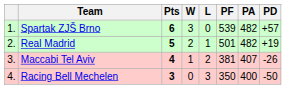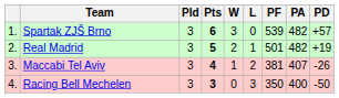 <table class="wikitable" style="text-align:center">
 <tr>
 <th width=15></th>
 <th width=220>Team</th>
+<th width=20>Pld</th>
 <th width=20>Pts</th>
 <th width=20>W</th>
 <th width=20>L</th>
 <th width=20>PF</th>
 <th width=20>PA</th>
 <th width=20>PD</th>
 </tr>
 <tr style="background: #ccffcc;">
 <td>1.</td>
 <td align=left> <a href='#'>Spartak ZJŠ Brno</a></td>
+<td>3</td>
 <td><strong>6</strong></td>
 <td>3</td>
 <td>0</td>
 <td>539</td>
 <td>482</td>
 <td>+57</td>
 </tr>
 <tr style="background: #ccffcc;">
 <td>2.</td>
 <td align=left> <a href='#'>Real Madrid</a></td>
+<td>3</td>
 <td><strong>5</strong></td>
 <td>2</td>
 <td>1</td>
 <td>501</td>
 <td>482</td>
 <td>+19</td>
 </tr>
 <tr style="background: #ffcccc;">
 <td>3.</td>
 <td align=left> <a href='#'>Maccabi Tel Aviv</a></td>
+<td>3</td>
 <td><strong>4</strong></td>
 <td>1</td>
 <td>2</td>
 <td>381</td>
 <td>407</td>
 <td>-26</td>
 </tr>
 <tr style="background: #ffcccc;">
 <td>4.</td>
 <td align=left> <a href='#'>Racing Bell Mechelen</a></td>
+<td>3</td>
 <td><strong>3</strong></td>
 <td>0</td>
 <td>3</td>
 <td>350</td>
 <td>400</td>
 <td>-50</td>
 </tr>
 </table>
